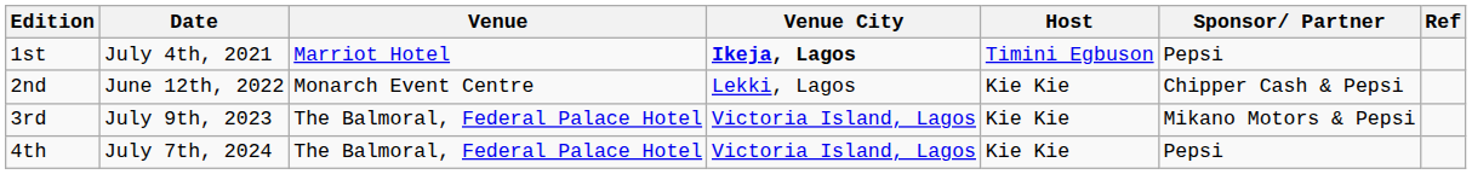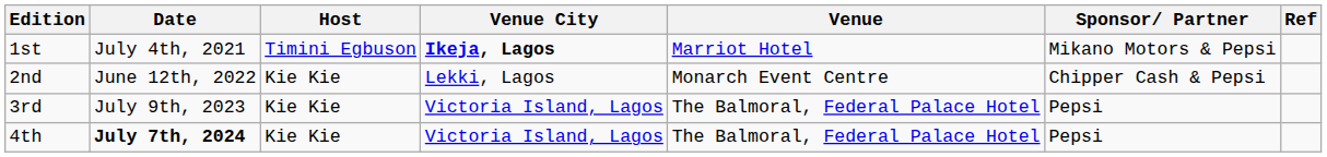 <table class="wikitable">
 <tr>
 <th>Edition</th>
 <th>Date</th>
+<th>Host</th>
+<th>Venue City</th>
 <th>Venue</th>
-<th>Venue City</th>
-<th>Host</th>
 <th>Sponsor/ Partner</th>
 <th>Ref</th>
 </tr>
 <tr>
 <td>1st</td>
 <td>July 4th, 2021</td>
+<td><a href='#'>Timini Egbuson</a></td>
+<td><strong><a href='#'>Ikeja</a>, Lagos</strong></td>
 <td><a href='#'>Marriot Hotel</a></td>
-<td><strong><a href='#'>Ikeja</a>, Lagos</strong></td>
-<td><a href='#'>Timini Egbuson</a></td>
-<td>Pepsi</td>
+<td>Mikano Motors & Pepsi</td>
 <td></td>
 </tr>
 <tr>
 <td>2nd</td>
 <td>June 12th, 2022</td>
+<td>Kie Kie</td>
+<td><a href='#'>Lekki</a>, Lagos</td>
 <td>Monarch Event Centre</td>
-<td><a href='#'>Lekki</a>, Lagos</td>
-<td>Kie Kie</td>
 <td>Chipper Cash & Pepsi</td>
 <td></td>
 </tr>
 <tr>
 <td>3rd</td>
 <td>July 9th, 2023</td>
+<td>Kie Kie</td>
+<td><a href='#'>Victoria Island, Lagos</a></td>
 <td>The Balmoral, <a href='#'>Federal Palace Hotel</a></td>
-<td><a href='#'>Victoria Island, Lagos</a></td>
-<td>Kie Kie</td>
-<td>Mikano Motors & Pepsi</td>
+<td>Pepsi</td>
 <td></td>
 </tr>
 <tr>
 <td>4th</td>
-<td>July 7th, 2024</td>
+<td><strong>July 7th, 2024</strong></td>
+<td>Kie Kie</td>
+<td><a href='#'>Victoria Island, Lagos</a></td>
 <td>The Balmoral, <a href='#'>Federal Palace Hotel</a></td>
-<td><a href='#'>Victoria Island, Lagos</a></td>
-<td>Kie Kie</td>
 <td>Pepsi</td>
 <td></td>
 </tr>
 </table>
